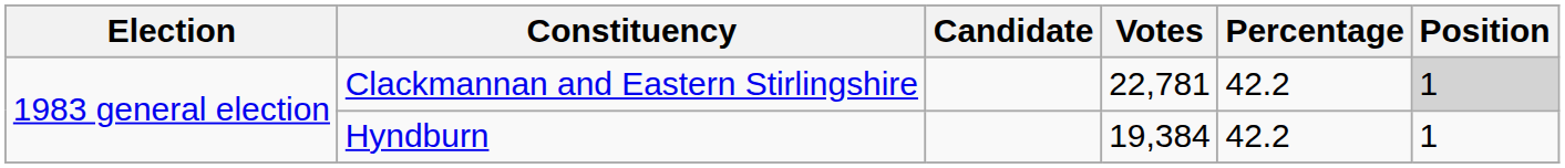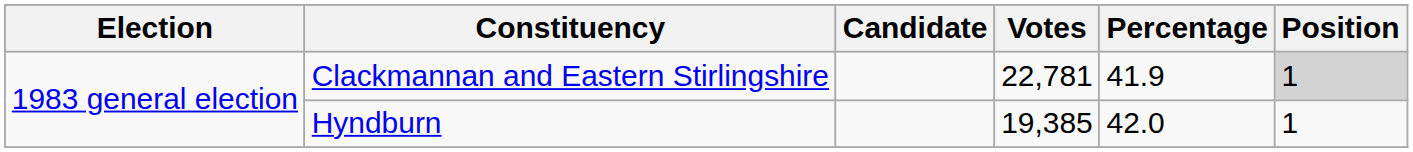 <table class="wikitable sortable">
 <tr>
 <th>Election</th>
 <th>Constituency</th>
 <th>Candidate</th>
 <th>Votes</th>
 <th>Percentage</th>
 <th>Position</th>
 </tr>
 <tr>
 <td rowspan=2><a href='#'>1983 general election</a></td>
 <td><a href='#'>Clackmannan and Eastern Stirlingshire</a></td>
 <td></td>
 <td>22,781</td>
-<td>42.2</td>
+<td>41.9</td>
 <td style="background: lightgrey;">1</td>
 </tr>
 <tr>
 <td><a href='#'>Hyndburn</a></td>
 <td></td>
-<td>19,384</td>
-<td>42.2</td>
+<td>19,385</td>
+<td>42.0</td>
 <td>1</td>
 </tr>
 </table>
